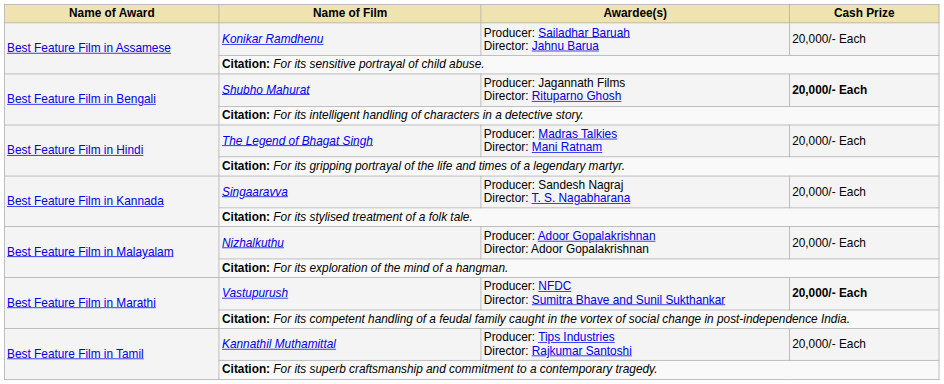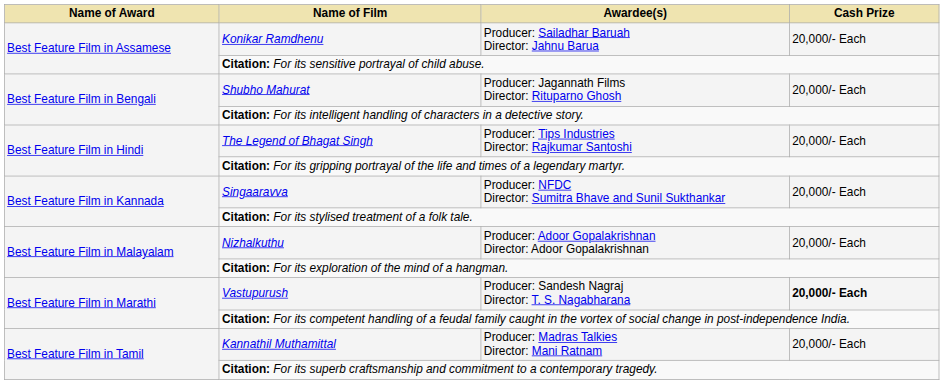 <table class="wikitable" style="width:100%;">
 <tr>
 <th style="background-color:#EFE4B0;width:23%;">Name of Award</th>
 <th style="background-color:#EFE4B0;width:28%;">Name of Film</th>
 <th style="background-color:#EFE4B0;width:33%;">Awardee(s)</th>
 <th style="background-color:#EFE4B0;width:16%;">Cash Prize</th>
 </tr>
 <tr style="background-color:#F4F4F4">
 <td rowspan="2"><a href='#'>Best Feature Film in Assamese</a></td>
 <td><em><a href='#'>Konikar Ramdhenu</a></em></td>
 <td>Producer: <a href='#'>Sailadhar Baruah</a><br>Director: <a href='#'>Jahnu Barua</a></td>
 <td> 20,000/- Each</td>
 </tr>
 <tr style="background-color:#F9F9F9">
 <td colspan="3"><strong>Citation:</strong> <em>For its sensitive portrayal of child abuse.</em></td>
 </tr>
 <tr style="background-color:#F4F4F4">
 <td rowspan="2"><a href='#'>Best Feature Film in Bengali</a></td>
 <td><em><a href='#'>Shubho Mahurat</a></em></td>
 <td>Producer: Jagannath Films<br>Director: <a href='#'>Rituparno Ghosh</a></td>
-<td><strong> 20,000/- Each</strong></td>
+<td> 20,000/- Each</td>
 </tr>
 <tr style="background-color:#F9F9F9">
 <td colspan="3"><strong>Citation:</strong> <em>For its intelligent handling of characters in a detective story.</em></td>
 </tr>
 <tr style="background-color:#F4F4F4">
 <td rowspan="2"><a href='#'>Best Feature Film in Hindi</a></td>
 <td><em><a href='#'>The Legend of Bhagat Singh</a></em></td>
-<td>Producer: <a href='#'>Madras Talkies</a><br>Director: <a href='#'>Mani Ratnam</a></td>
+<td>Producer: <a href='#'>Tips Industries</a><br>Director: <a href='#'>Rajkumar Santoshi</a></td>
 <td> 20,000/- Each</td>
 </tr>
 <tr style="background-color:#F9F9F9">
 <td colspan="3"><strong>Citation:</strong> <em>For its gripping portrayal of the life and times of a legendary martyr.</em></td>
 </tr>
 <tr style="background-color:#F4F4F4">
 <td rowspan="2"><a href='#'>Best Feature Film in Kannada</a></td>
 <td><em><a href='#'>Singaaravva</a></em></td>
-<td>Producer: Sandesh Nagraj<br>Director: <a href='#'>T. S. Nagabharana</a></td>
+<td>Producer: <a href='#'>NFDC</a><br>Director: <a href='#'>Sumitra Bhave and Sunil Sukthankar</a></td>
 <td> 20,000/- Each</td>
 </tr>
 <tr style="background-color:#F9F9F9">
 <td colspan="3"><strong>Citation:</strong> <em>For its stylised treatment of a folk tale.</em></td>
 </tr>
 <tr style="background-color:#F4F4F4">
 <td rowspan="2"><a href='#'>Best Feature Film in Malayalam</a></td>
 <td><em><a href='#'>Nizhalkuthu</a></em></td>
 <td>Producer: <a href='#'>Adoor Gopalakrishnan</a><br>Director: Adoor Gopalakrishnan</td>
 <td> 20,000/- Each</td>
 </tr>
 <tr style="background-color:#F9F9F9">
 <td colspan="3"><strong>Citation:</strong> <em>For its exploration of the mind of a hangman.</em></td>
 </tr>
 <tr style="background-color:#F4F4F4">
 <td rowspan="2"><a href='#'>Best Feature Film in Marathi</a></td>
 <td><em><a href='#'>Vastupurush</a></em></td>
-<td>Producer: <a href='#'>NFDC</a><br>Director: <a href='#'>Sumitra Bhave and Sunil Sukthankar</a></td>
+<td>Producer: Sandesh Nagraj<br>Director: <a href='#'>T. S. Nagabharana</a></td>
 <td><strong> 20,000/- Each</strong></td>
 </tr>
 <tr style="background-color:#F9F9F9">
 <td colspan="3"><strong>Citation:</strong> <em>For its competent handling of a feudal family caught in the vortex of social change in post-independence India.</em></td>
 </tr>
 <tr style="background-color:#F4F4F4">
 <td rowspan="2"><a href='#'>Best Feature Film in Tamil</a></td>
 <td><em><a href='#'>Kannathil Muthamittal</a></em></td>
-<td>Producer: <a href='#'>Tips Industries</a><br>Director: <a href='#'>Rajkumar Santoshi</a></td>
+<td>Producer: <a href='#'>Madras Talkies</a><br>Director: <a href='#'>Mani Ratnam</a></td>
 <td> 20,000/- Each</td>
 </tr>
 <tr style="background-color:#F9F9F9">
 <td colspan="3"><strong>Citation:</strong> <em>For its superb craftsmanship and commitment to a contemporary tragedy.</em></td>
 </tr>
 </table>
